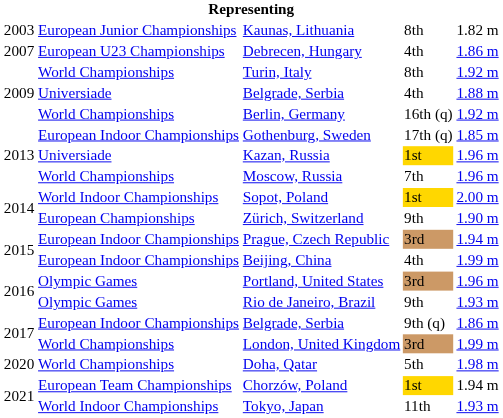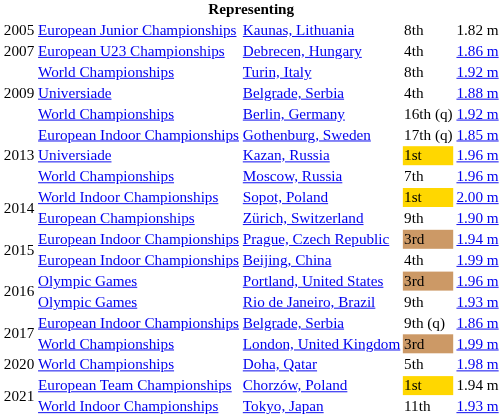 <table>
 <tr>
 <th colspan="5">Representing </th>
 </tr>
 <tr>
-<td>2003</td>
+<td>2005</td>
 <td><a href='#'>European Junior Championships</a></td>
 <td><a href='#'>Kaunas, Lithuania</a></td>
 <td>8th</td>
 <td>1.82 m</td>
 </tr>
 <tr>
 <td>2007</td>
 <td><a href='#'>European U23 Championships</a></td>
 <td><a href='#'>Debrecen, Hungary</a></td>
 <td>4th</td>
 <td><a href='#'>1.86 m</a></td>
 </tr>
 <tr>
 <td rowspan=3>2009</td>
 <td><a href='#'>World Championships</a></td>
 <td><a href='#'>Turin, Italy</a></td>
 <td>8th</td>
 <td><a href='#'>1.92 m</a></td>
 </tr>
 <tr>
 <td><a href='#'>Universiade</a></td>
 <td><a href='#'>Belgrade, Serbia</a></td>
 <td>4th</td>
 <td><a href='#'>1.88 m</a></td>
 </tr>
 <tr>
 <td><a href='#'>World Championships</a></td>
 <td><a href='#'>Berlin, Germany</a></td>
 <td>16th (q)</td>
 <td><a href='#'>1.92 m</a></td>
 </tr>
 <tr>
 <td rowspan=3>2013</td>
 <td><a href='#'>European Indoor Championships</a></td>
 <td><a href='#'>Gothenburg, Sweden</a></td>
 <td>17th (q)</td>
 <td><a href='#'>1.85 m</a></td>
 </tr>
 <tr>
 <td><a href='#'>Universiade</a></td>
 <td><a href='#'>Kazan, Russia</a></td>
 <td bgcolor=gold>1st</td>
 <td><a href='#'>1.96 m</a></td>
 </tr>
 <tr>
 <td><a href='#'>World Championships</a></td>
 <td><a href='#'>Moscow, Russia</a></td>
 <td>7th</td>
 <td><a href='#'>1.96 m</a></td>
 </tr>
 <tr>
 <td rowspan=2>2014</td>
 <td><a href='#'>World Indoor Championships</a></td>
 <td><a href='#'>Sopot, Poland</a></td>
 <td bgcolor=gold>1st</td>
 <td><a href='#'>2.00 m</a></td>
 </tr>
 <tr>
 <td><a href='#'>European Championships</a></td>
 <td><a href='#'>Zürich, Switzerland</a></td>
 <td>9th</td>
 <td><a href='#'>1.90 m</a></td>
 </tr>
 <tr>
 <td rowspan=2>2015</td>
 <td><a href='#'>European Indoor Championships</a></td>
 <td><a href='#'>Prague, Czech Republic</a></td>
 <td bgcolor=cc9966>3rd</td>
 <td><a href='#'>1.94 m</a></td>
 </tr>
 <tr>
 <td><a href='#'>European Indoor Championships</a></td>
 <td><a href='#'>Beijing, China</a></td>
 <td>4th</td>
 <td><a href='#'>1.99 m</a></td>
 </tr>
 <tr>
 <td rowspan=2>2016</td>
 <td><a href='#'>Olympic Games</a></td>
 <td><a href='#'>Portland, United States</a></td>
 <td bgcolor=cc9966>3rd</td>
 <td><a href='#'>1.96 m</a></td>
 </tr>
 <tr>
 <td><a href='#'>Olympic Games</a></td>
 <td><a href='#'>Rio de Janeiro, Brazil</a></td>
 <td>9th</td>
 <td><a href='#'>1.93 m</a></td>
 </tr>
 <tr>
 <td rowspan=2>2017</td>
 <td><a href='#'>European Indoor Championships</a></td>
 <td><a href='#'>Belgrade, Serbia</a></td>
 <td>9th (q)</td>
 <td><a href='#'>1.86 m</a></td>
 </tr>
 <tr>
 <td><a href='#'>World Championships</a></td>
 <td><a href='#'>London, United Kingdom</a></td>
 <td bgcolor=cc9966>3rd</td>
 <td><a href='#'>1.99 m</a></td>
 </tr>
 <tr>
 <td>2020</td>
 <td><a href='#'>World Championships</a></td>
 <td><a href='#'>Doha, Qatar</a></td>
 <td>5th</td>
 <td><a href='#'>1.98 m</a></td>
 </tr>
 <tr>
 <td rowspan=2>2021</td>
 <td><a href='#'>European Team Championships</a></td>
 <td><a href='#'>Chorzów, Poland</a></td>
 <td bgcolor=gold>1st</td>
 <td>1.94 m</td>
 </tr>
 <tr>
 <td><a href='#'>World Indoor Championships</a></td>
 <td><a href='#'>Tokyo, Japan</a></td>
 <td>11th</td>
 <td><a href='#'>1.93 m</a></td>
 </tr>
 </table>
